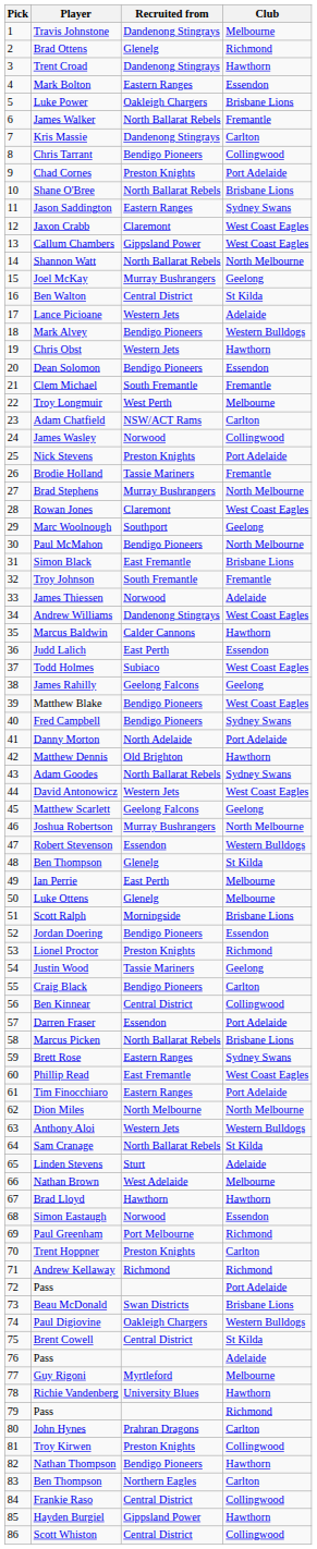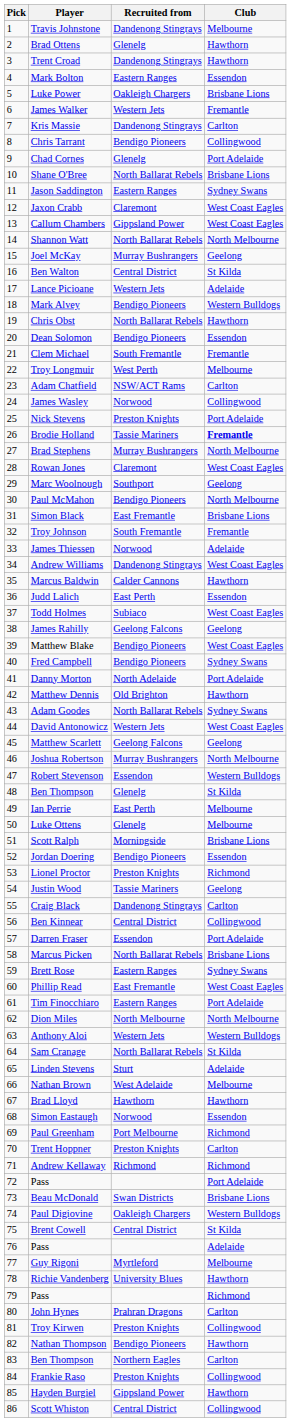 <table class="wikitable sortable">
 <tr>
 <th>Pick</th>
 <th>Player</th>
 <th>Recruited from</th>
 <th>Club</th>
 </tr>
 <tr>
 <td>1</td>
 <td><a href='#'>Travis Johnstone</a></td>
 <td><a href='#'>Dandenong Stingrays</a></td>
 <td><a href='#'>Melbourne</a></td>
 </tr>
 <tr>
 <td>2</td>
 <td><a href='#'>Brad Ottens</a></td>
 <td><a href='#'>Glenelg</a></td>
-<td><a href='#'>Richmond</a></td>
+<td><a href='#'>Hawthorn</a></td>
 </tr>
 <tr>
 <td>3</td>
 <td><a href='#'>Trent Croad</a></td>
 <td><a href='#'>Dandenong Stingrays</a></td>
 <td><a href='#'>Hawthorn</a></td>
 </tr>
 <tr>
 <td>4</td>
 <td><a href='#'>Mark Bolton</a></td>
 <td><a href='#'>Eastern Ranges</a></td>
 <td><a href='#'>Essendon</a></td>
 </tr>
 <tr>
 <td>5</td>
 <td><a href='#'>Luke Power</a></td>
 <td><a href='#'>Oakleigh Chargers</a></td>
 <td><a href='#'>Brisbane Lions</a></td>
 </tr>
 <tr>
 <td>6</td>
 <td><a href='#'>James Walker</a></td>
-<td><a href='#'>North Ballarat Rebels</a></td>
+<td><a href='#'>Western Jets</a></td>
 <td><a href='#'>Fremantle</a></td>
 </tr>
 <tr>
 <td>7</td>
 <td><a href='#'>Kris Massie</a></td>
 <td><a href='#'>Dandenong Stingrays</a></td>
 <td><a href='#'>Carlton</a></td>
 </tr>
 <tr>
 <td>8</td>
 <td><a href='#'>Chris Tarrant</a></td>
 <td><a href='#'>Bendigo Pioneers</a></td>
 <td><a href='#'>Collingwood</a></td>
 </tr>
 <tr>
 <td>9</td>
 <td><a href='#'>Chad Cornes</a></td>
-<td><a href='#'>Preston Knights</a></td>
+<td><a href='#'>Glenelg</a></td>
 <td><a href='#'>Port Adelaide</a></td>
 </tr>
 <tr>
 <td>10</td>
 <td><a href='#'>Shane O'Bree</a></td>
 <td><a href='#'>North Ballarat Rebels</a></td>
 <td><a href='#'>Brisbane Lions</a></td>
 </tr>
 <tr>
 <td>11</td>
 <td><a href='#'>Jason Saddington</a></td>
 <td><a href='#'>Eastern Ranges</a></td>
 <td><a href='#'>Sydney Swans</a></td>
 </tr>
 <tr>
 <td>12</td>
 <td><a href='#'>Jaxon Crabb</a></td>
 <td><a href='#'>Claremont</a></td>
 <td><a href='#'>West Coast Eagles</a></td>
 </tr>
 <tr>
 <td>13</td>
 <td><a href='#'>Callum Chambers</a></td>
 <td><a href='#'>Gippsland Power</a></td>
 <td><a href='#'>West Coast Eagles</a></td>
 </tr>
 <tr>
 <td>14</td>
 <td><a href='#'>Shannon Watt</a></td>
 <td><a href='#'>North Ballarat Rebels</a></td>
 <td><a href='#'>North Melbourne</a></td>
 </tr>
 <tr>
 <td>15</td>
 <td><a href='#'>Joel McKay</a></td>
 <td><a href='#'>Murray Bushrangers</a></td>
 <td><a href='#'>Geelong</a></td>
 </tr>
 <tr>
 <td>16</td>
 <td><a href='#'>Ben Walton</a></td>
 <td><a href='#'>Central District</a></td>
 <td><a href='#'>St Kilda</a></td>
 </tr>
 <tr>
 <td>17</td>
 <td><a href='#'>Lance Picioane</a></td>
 <td><a href='#'>Western Jets</a></td>
 <td><a href='#'>Adelaide</a></td>
 </tr>
 <tr>
 <td>18</td>
 <td><a href='#'>Mark Alvey</a></td>
 <td><a href='#'>Bendigo Pioneers</a></td>
 <td><a href='#'>Western Bulldogs</a></td>
 </tr>
 <tr>
 <td>19</td>
 <td><a href='#'>Chris Obst</a></td>
-<td><a href='#'>Western Jets</a></td>
+<td><a href='#'>North Ballarat Rebels</a></td>
 <td><a href='#'>Hawthorn</a></td>
 </tr>
 <tr>
 <td>20</td>
 <td><a href='#'>Dean Solomon</a></td>
 <td><a href='#'>Bendigo Pioneers</a></td>
 <td><a href='#'>Essendon</a></td>
 </tr>
 <tr>
 <td>21</td>
 <td><a href='#'>Clem Michael</a></td>
 <td><a href='#'>South Fremantle</a></td>
 <td><a href='#'>Fremantle</a></td>
 </tr>
 <tr>
 <td>22</td>
 <td><a href='#'>Troy Longmuir</a></td>
 <td><a href='#'>West Perth</a></td>
 <td><a href='#'>Melbourne</a></td>
 </tr>
 <tr>
 <td>23</td>
 <td><a href='#'>Adam Chatfield</a></td>
 <td><a href='#'>NSW/ACT Rams</a></td>
 <td><a href='#'>Carlton</a></td>
 </tr>
 <tr>
 <td>24</td>
 <td><a href='#'>James Wasley</a></td>
 <td><a href='#'>Norwood</a></td>
 <td><a href='#'>Collingwood</a></td>
 </tr>
 <tr>
 <td>25</td>
 <td><a href='#'>Nick Stevens</a></td>
 <td><a href='#'>Preston Knights</a></td>
 <td><a href='#'>Port Adelaide</a></td>
 </tr>
 <tr>
 <td>26</td>
 <td><a href='#'>Brodie Holland</a></td>
 <td><a href='#'>Tassie Mariners</a></td>
-<td><a href='#'>Fremantle</a></td>
+<td><strong><a href='#'>Fremantle</a></strong></td>
 </tr>
 <tr>
 <td>27</td>
 <td><a href='#'>Brad Stephens</a></td>
 <td><a href='#'>Murray Bushrangers</a></td>
 <td><a href='#'>North Melbourne</a></td>
 </tr>
 <tr>
 <td>28</td>
 <td><a href='#'>Rowan Jones</a></td>
 <td><a href='#'>Claremont</a></td>
 <td><a href='#'>West Coast Eagles</a></td>
 </tr>
 <tr>
 <td>29</td>
 <td><a href='#'>Marc Woolnough</a></td>
 <td><a href='#'>Southport</a></td>
 <td><a href='#'>Geelong</a></td>
 </tr>
 <tr>
 <td>30</td>
 <td><a href='#'>Paul McMahon</a></td>
 <td><a href='#'>Bendigo Pioneers</a></td>
 <td><a href='#'>North Melbourne</a></td>
 </tr>
 <tr>
 <td>31</td>
 <td><a href='#'>Simon Black</a></td>
 <td><a href='#'>East Fremantle</a></td>
 <td><a href='#'>Brisbane Lions</a></td>
 </tr>
 <tr>
 <td>32</td>
 <td><a href='#'>Troy Johnson</a></td>
 <td><a href='#'>South Fremantle</a></td>
 <td><a href='#'>Fremantle</a></td>
 </tr>
 <tr>
 <td>33</td>
 <td><a href='#'>James Thiessen</a></td>
 <td><a href='#'>Norwood</a></td>
 <td><a href='#'>Adelaide</a></td>
 </tr>
 <tr>
 <td>34</td>
 <td><a href='#'>Andrew Williams</a></td>
 <td><a href='#'>Dandenong Stingrays</a></td>
 <td><a href='#'>West Coast Eagles</a></td>
 </tr>
 <tr>
 <td>35</td>
 <td><a href='#'>Marcus Baldwin</a></td>
 <td><a href='#'>Calder Cannons</a></td>
 <td><a href='#'>Hawthorn</a></td>
 </tr>
 <tr>
 <td>36</td>
 <td><a href='#'>Judd Lalich</a></td>
 <td><a href='#'>East Perth</a></td>
 <td><a href='#'>Essendon</a></td>
 </tr>
 <tr>
 <td>37</td>
 <td><a href='#'>Todd Holmes</a></td>
 <td><a href='#'>Subiaco</a></td>
 <td><a href='#'>West Coast Eagles</a></td>
 </tr>
 <tr>
 <td>38</td>
 <td><a href='#'>James Rahilly</a></td>
 <td><a href='#'>Geelong Falcons</a></td>
 <td><a href='#'>Geelong</a></td>
 </tr>
 <tr>
 <td>39</td>
 <td>Matthew Blake</td>
 <td><a href='#'>Bendigo Pioneers</a></td>
 <td><a href='#'>West Coast Eagles</a></td>
 </tr>
 <tr>
 <td>40</td>
 <td><a href='#'>Fred Campbell</a></td>
 <td><a href='#'>Bendigo Pioneers</a></td>
 <td><a href='#'>Sydney Swans</a></td>
 </tr>
 <tr>
 <td>41</td>
 <td><a href='#'>Danny Morton</a></td>
 <td><a href='#'>North Adelaide</a></td>
 <td><a href='#'>Port Adelaide</a></td>
 </tr>
 <tr>
 <td>42</td>
 <td><a href='#'>Matthew Dennis</a></td>
 <td><a href='#'>Old Brighton</a></td>
 <td><a href='#'>Hawthorn</a></td>
 </tr>
 <tr>
 <td>43</td>
 <td><a href='#'>Adam Goodes</a></td>
 <td><a href='#'>North Ballarat Rebels</a></td>
 <td><a href='#'>Sydney Swans</a></td>
 </tr>
 <tr>
 <td>44</td>
 <td><a href='#'>David Antonowicz</a></td>
 <td><a href='#'>Western Jets</a></td>
 <td><a href='#'>West Coast Eagles</a></td>
 </tr>
 <tr>
 <td>45</td>
 <td><a href='#'>Matthew Scarlett</a></td>
 <td><a href='#'>Geelong Falcons</a></td>
 <td><a href='#'>Geelong</a></td>
 </tr>
 <tr>
 <td>46</td>
 <td><a href='#'>Joshua Robertson</a></td>
 <td><a href='#'>Murray Bushrangers</a></td>
 <td><a href='#'>North Melbourne</a></td>
 </tr>
 <tr>
 <td>47</td>
 <td><a href='#'>Robert Stevenson</a></td>
 <td><a href='#'>Essendon</a></td>
 <td><a href='#'>Western Bulldogs</a></td>
 </tr>
 <tr>
 <td>48</td>
 <td><a href='#'>Ben Thompson</a></td>
 <td><a href='#'>Glenelg</a></td>
 <td><a href='#'>St Kilda</a></td>
 </tr>
 <tr>
 <td>49</td>
 <td><a href='#'>Ian Perrie</a></td>
 <td><a href='#'>East Perth</a></td>
 <td><a href='#'>Melbourne</a></td>
 </tr>
 <tr>
 <td>50</td>
 <td><a href='#'>Luke Ottens</a></td>
 <td><a href='#'>Glenelg</a></td>
 <td><a href='#'>Melbourne</a></td>
 </tr>
 <tr>
 <td>51</td>
 <td><a href='#'>Scott Ralph</a></td>
 <td><a href='#'>Morningside</a></td>
 <td><a href='#'>Brisbane Lions</a></td>
 </tr>
 <tr>
 <td>52</td>
 <td><a href='#'>Jordan Doering</a></td>
 <td><a href='#'>Bendigo Pioneers</a></td>
 <td><a href='#'>Essendon</a></td>
 </tr>
 <tr>
 <td>53</td>
 <td><a href='#'>Lionel Proctor</a></td>
 <td><a href='#'>Preston Knights</a></td>
 <td><a href='#'>Richmond</a></td>
 </tr>
 <tr>
 <td>54</td>
 <td><a href='#'>Justin Wood</a></td>
 <td><a href='#'>Tassie Mariners</a></td>
 <td><a href='#'>Geelong</a></td>
 </tr>
 <tr>
 <td>55</td>
 <td><a href='#'>Craig Black</a></td>
-<td><a href='#'>Bendigo Pioneers</a></td>
+<td><a href='#'>Dandenong Stingrays</a></td>
 <td><a href='#'>Carlton</a></td>
 </tr>
 <tr>
 <td>56</td>
 <td><a href='#'>Ben Kinnear</a></td>
 <td><a href='#'>Central District</a></td>
 <td><a href='#'>Collingwood</a></td>
 </tr>
 <tr>
 <td>57</td>
 <td><a href='#'>Darren Fraser</a></td>
 <td><a href='#'>Essendon</a></td>
 <td><a href='#'>Port Adelaide</a></td>
 </tr>
 <tr>
 <td>58</td>
 <td><a href='#'>Marcus Picken</a></td>
 <td><a href='#'>North Ballarat Rebels</a></td>
 <td><a href='#'>Brisbane Lions</a></td>
 </tr>
 <tr>
 <td>59</td>
 <td><a href='#'>Brett Rose</a></td>
 <td><a href='#'>Eastern Ranges</a></td>
 <td><a href='#'>Sydney Swans</a></td>
 </tr>
 <tr>
 <td>60</td>
 <td><a href='#'>Phillip Read</a></td>
 <td><a href='#'>East Fremantle</a></td>
 <td><a href='#'>West Coast Eagles</a></td>
 </tr>
 <tr>
 <td>61</td>
 <td><a href='#'>Tim Finocchiaro</a></td>
 <td><a href='#'>Eastern Ranges</a></td>
 <td><a href='#'>Port Adelaide</a></td>
 </tr>
 <tr>
 <td>62</td>
 <td><a href='#'>Dion Miles</a></td>
 <td><a href='#'>North Melbourne</a></td>
 <td><a href='#'>North Melbourne</a></td>
 </tr>
 <tr>
 <td>63</td>
 <td><a href='#'>Anthony Aloi</a></td>
 <td><a href='#'>Western Jets</a></td>
 <td><a href='#'>Western Bulldogs</a></td>
 </tr>
 <tr>
 <td>64</td>
 <td><a href='#'>Sam Cranage</a></td>
 <td><a href='#'>North Ballarat Rebels</a></td>
 <td><a href='#'>St Kilda</a></td>
 </tr>
 <tr>
 <td>65</td>
 <td><a href='#'>Linden Stevens</a></td>
 <td><a href='#'>Sturt</a></td>
 <td><a href='#'>Adelaide</a></td>
 </tr>
 <tr>
 <td>66</td>
 <td><a href='#'>Nathan Brown</a></td>
 <td><a href='#'>West Adelaide</a></td>
 <td><a href='#'>Melbourne</a></td>
 </tr>
 <tr>
 <td>67</td>
 <td><a href='#'>Brad Lloyd</a></td>
 <td><a href='#'>Hawthorn</a></td>
 <td><a href='#'>Hawthorn</a></td>
 </tr>
 <tr>
 <td>68</td>
 <td><a href='#'>Simon Eastaugh</a></td>
 <td><a href='#'>Norwood</a></td>
 <td><a href='#'>Essendon</a></td>
 </tr>
 <tr>
 <td>69</td>
 <td><a href='#'>Paul Greenham</a></td>
 <td><a href='#'>Port Melbourne</a></td>
 <td><a href='#'>Richmond</a></td>
 </tr>
 <tr>
 <td>70</td>
 <td><a href='#'>Trent Hoppner</a></td>
 <td><a href='#'>Preston Knights</a></td>
 <td><a href='#'>Carlton</a></td>
 </tr>
 <tr>
 <td>71</td>
 <td><a href='#'>Andrew Kellaway</a></td>
 <td><a href='#'>Richmond</a></td>
 <td><a href='#'>Richmond</a></td>
 </tr>
 <tr>
 <td>72</td>
 <td>Pass</td>
 <td></td>
 <td><a href='#'>Port Adelaide</a></td>
 </tr>
 <tr>
 <td>73</td>
 <td><a href='#'>Beau McDonald</a></td>
 <td><a href='#'>Swan Districts</a></td>
 <td><a href='#'>Brisbane Lions</a></td>
 </tr>
 <tr>
 <td>74</td>
 <td><a href='#'>Paul Digiovine</a></td>
 <td><a href='#'>Oakleigh Chargers</a></td>
 <td><a href='#'>Western Bulldogs</a></td>
 </tr>
 <tr>
 <td>75</td>
 <td><a href='#'>Brent Cowell</a></td>
 <td><a href='#'>Central District</a></td>
 <td><a href='#'>St Kilda</a></td>
 </tr>
 <tr>
 <td>76</td>
 <td>Pass</td>
 <td></td>
 <td><a href='#'>Adelaide</a></td>
 </tr>
 <tr>
 <td>77</td>
 <td><a href='#'>Guy Rigoni</a></td>
 <td><a href='#'>Myrtleford</a></td>
 <td><a href='#'>Melbourne</a></td>
 </tr>
 <tr>
 <td>78</td>
 <td><a href='#'>Richie Vandenberg</a></td>
 <td><a href='#'>University Blues</a></td>
 <td><a href='#'>Hawthorn</a></td>
 </tr>
 <tr>
 <td>79</td>
 <td>Pass</td>
 <td></td>
 <td><a href='#'>Richmond</a></td>
 </tr>
 <tr>
 <td>80</td>
 <td><a href='#'>John Hynes</a></td>
 <td><a href='#'>Prahran Dragons</a></td>
 <td><a href='#'>Carlton</a></td>
 </tr>
 <tr>
 <td>81</td>
 <td><a href='#'>Troy Kirwen</a></td>
 <td><a href='#'>Preston Knights</a></td>
 <td><a href='#'>Collingwood</a></td>
 </tr>
 <tr>
 <td>82</td>
 <td><a href='#'>Nathan Thompson</a></td>
 <td><a href='#'>Bendigo Pioneers</a></td>
 <td><a href='#'>Hawthorn</a></td>
 </tr>
 <tr>
 <td>83</td>
 <td><a href='#'>Ben Thompson</a></td>
 <td><a href='#'>Northern Eagles</a></td>
 <td><a href='#'>Carlton</a></td>
 </tr>
 <tr>
 <td>84</td>
 <td><a href='#'>Frankie Raso</a></td>
-<td><a href='#'>Central District</a></td>
+<td><a href='#'>Preston Knights</a></td>
 <td><a href='#'>Collingwood</a></td>
 </tr>
 <tr>
 <td>85</td>
 <td><a href='#'>Hayden Burgiel</a></td>
 <td><a href='#'>Gippsland Power</a></td>
 <td><a href='#'>Hawthorn</a></td>
 </tr>
 <tr>
 <td>86</td>
 <td><a href='#'>Scott Whiston</a></td>
 <td><a href='#'>Central District</a></td>
 <td><a href='#'>Collingwood</a></td>
 </tr>
 </table>
